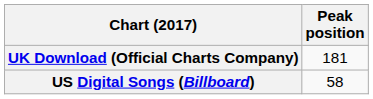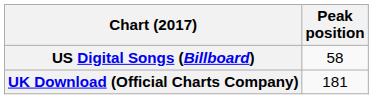 <table class="wikitable sortable plainrowheaders" style="text-align:center">
 <tr>
 <th scope="col">Chart (2017)</th>
 <th scope="col">Peak<br>position</th>
 </tr>
 <tr>
+<th scope="row">US <a href='#'>Digital Songs</a> (<em><a href='#'>Billboard</a></em>)</th>
+<td>58</td>
+</tr>
+<tr>
 <th scope="row"><a href='#'>UK Download</a> (Official Charts Company)</th>
 <td>181</td>
 </tr>
-<tr>
-<th scope="row">US <a href='#'>Digital Songs</a> (<em><a href='#'>Billboard</a></em>)</th>
-<td>58</td>
-</tr>
 </table>
